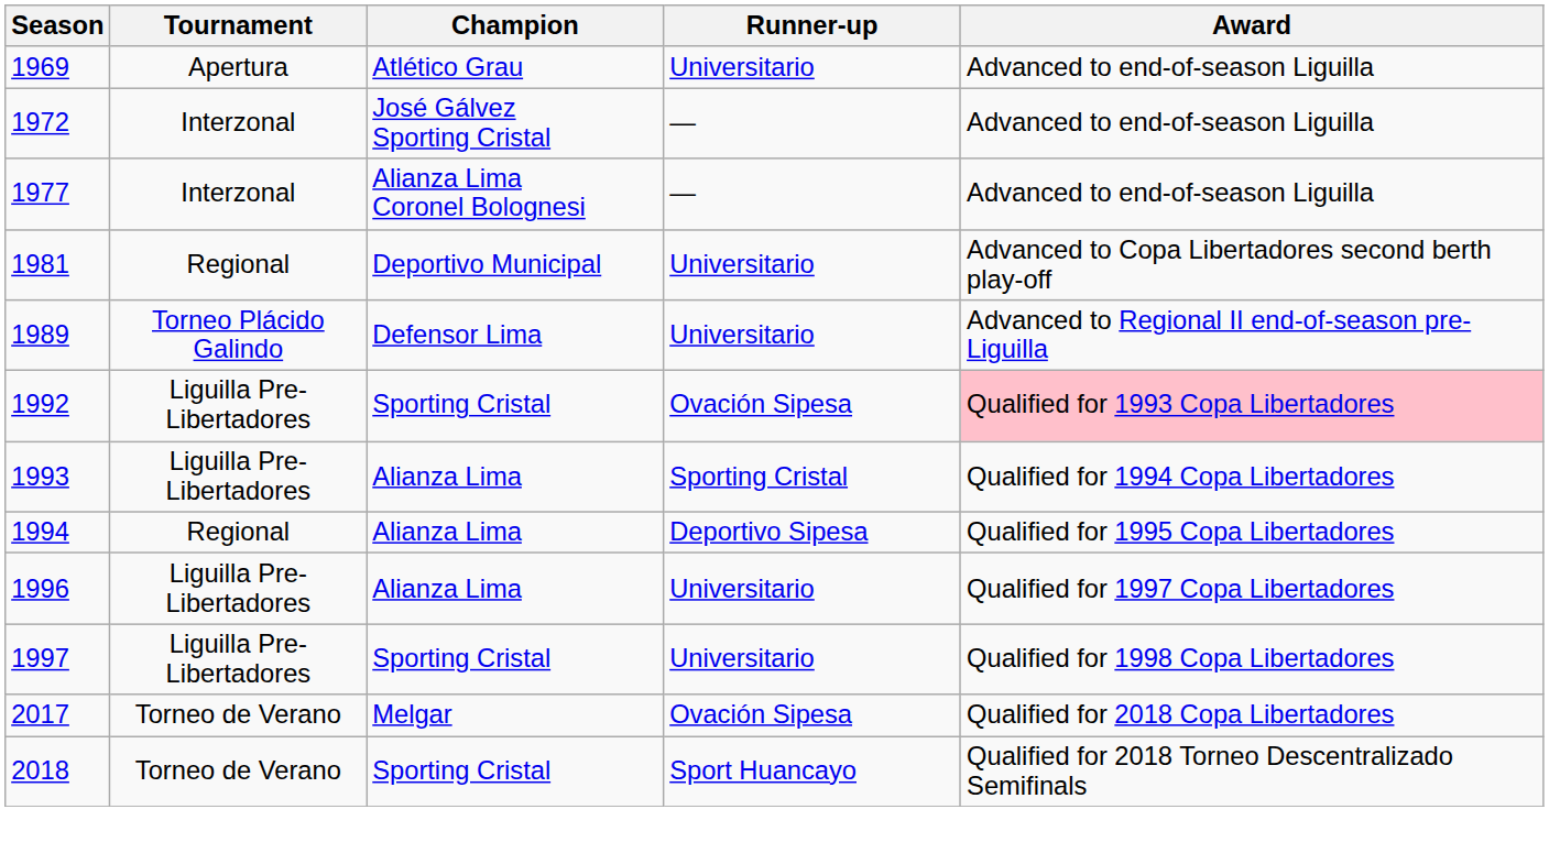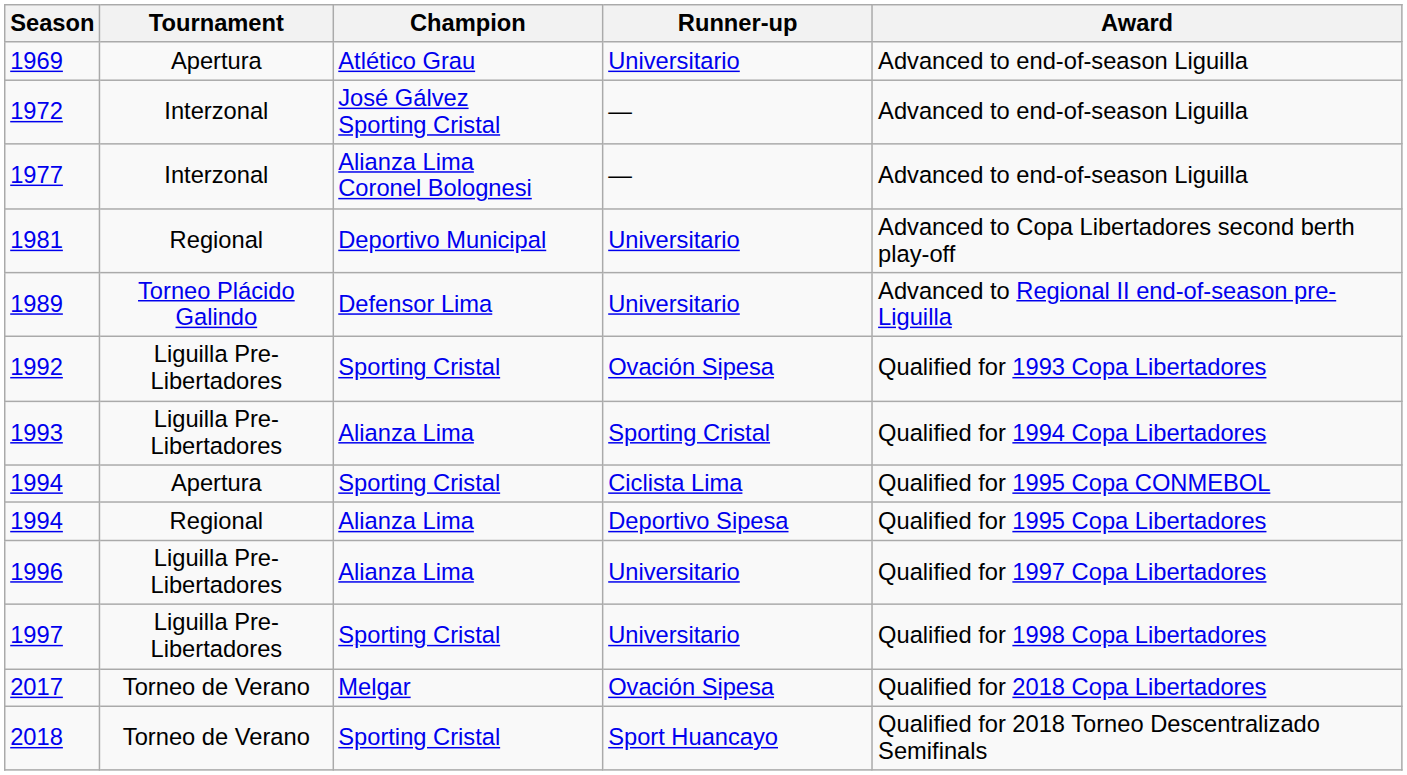 <table class="wikitable sortable">
 <tr>
 <th width="15">Season</th>
 <th width="150">Tournament</th>
 <th width="175">Champion</th>
 <th width="175">Runner-up</th>
 <th width="350">Award</th>
 </tr>
 <tr>
 <td><a href='#'>1969</a></td>
 <td align=center>Apertura</td>
 <td><a href='#'>Atlético Grau</a></td>
 <td><a href='#'>Universitario</a></td>
 <td>Advanced to end-of-season Liguilla</td>
 </tr>
 <tr>
 <td><a href='#'>1972</a></td>
 <td align=center>Interzonal</td>
 <td><a href='#'>José Gálvez</a><br><a href='#'>Sporting Cristal</a></td>
 <td>—</td>
 <td>Advanced to end-of-season Liguilla</td>
 </tr>
 <tr>
 <td><a href='#'>1977</a></td>
 <td align=center>Interzonal</td>
 <td><a href='#'>Alianza Lima</a><br><a href='#'>Coronel Bolognesi</a></td>
 <td>—</td>
 <td>Advanced to end-of-season Liguilla</td>
 </tr>
 <tr>
 <td><a href='#'>1981</a></td>
 <td align=center>Regional</td>
 <td><a href='#'>Deportivo Municipal</a></td>
 <td><a href='#'>Universitario</a></td>
 <td>Advanced to Copa Libertadores second berth play-off</td>
 </tr>
 <tr>
 <td><a href='#'>1989</a></td>
 <td align=center><a href='#'>Torneo Plácido Galindo</a></td>
 <td><a href='#'>Defensor Lima</a></td>
 <td><a href='#'>Universitario</a></td>
 <td>Advanced to <a href='#'>Regional II end-of-season pre-Liguilla</a></td>
 </tr>
 <tr>
 <td><a href='#'>1992</a></td>
 <td align=center>Liguilla Pre-Libertadores</td>
 <td><a href='#'>Sporting Cristal</a></td>
 <td><a href='#'>Ovación Sipesa</a></td>
-<td style="background: pink;">Qualified for <a href='#'>1993 Copa Libertadores</a></td>
+<td>Qualified for <a href='#'>1993 Copa Libertadores</a></td>
 </tr>
 <tr>
 <td><a href='#'>1993</a></td>
 <td align=center>Liguilla Pre-Libertadores</td>
 <td><a href='#'>Alianza Lima</a></td>
 <td><a href='#'>Sporting Cristal</a></td>
 <td>Qualified for <a href='#'>1994 Copa Libertadores</a></td>
+</tr>
+<tr>
+<td><a href='#'>1994</a></td>
+<td align=center>Apertura</td>
+<td><a href='#'>Sporting Cristal</a></td>
+<td><a href='#'>Ciclista Lima</a></td>
+<td>Qualified for <a href='#'>1995 Copa CONMEBOL</a></td>
 </tr>
 <tr>
 <td><a href='#'>1994</a></td>
 <td align=center>Regional</td>
 <td><a href='#'>Alianza Lima</a></td>
 <td><a href='#'>Deportivo Sipesa</a></td>
 <td>Qualified for <a href='#'>1995 Copa Libertadores</a></td>
 </tr>
 <tr>
 <td><a href='#'>1996</a></td>
 <td align=center>Liguilla Pre-Libertadores</td>
 <td><a href='#'>Alianza Lima</a></td>
 <td><a href='#'>Universitario</a></td>
 <td>Qualified for <a href='#'>1997 Copa Libertadores</a></td>
 </tr>
 <tr>
 <td><a href='#'>1997</a></td>
 <td align=center>Liguilla Pre-Libertadores</td>
 <td><a href='#'>Sporting Cristal</a></td>
 <td><a href='#'>Universitario</a></td>
 <td>Qualified for <a href='#'>1998 Copa Libertadores</a></td>
 </tr>
 <tr>
 <td><a href='#'>2017</a></td>
 <td align=center>Torneo de Verano</td>
 <td><a href='#'>Melgar</a></td>
 <td><a href='#'>Ovación Sipesa</a></td>
 <td>Qualified for <a href='#'>2018 Copa Libertadores</a></td>
 </tr>
 <tr>
 <td><a href='#'>2018</a></td>
 <td align=center>Torneo de Verano</td>
 <td><a href='#'>Sporting Cristal</a></td>
 <td><a href='#'>Sport Huancayo</a></td>
 <td>Qualified for 2018 Torneo Descentralizado Semifinals</td>
 </tr>
 </table>
